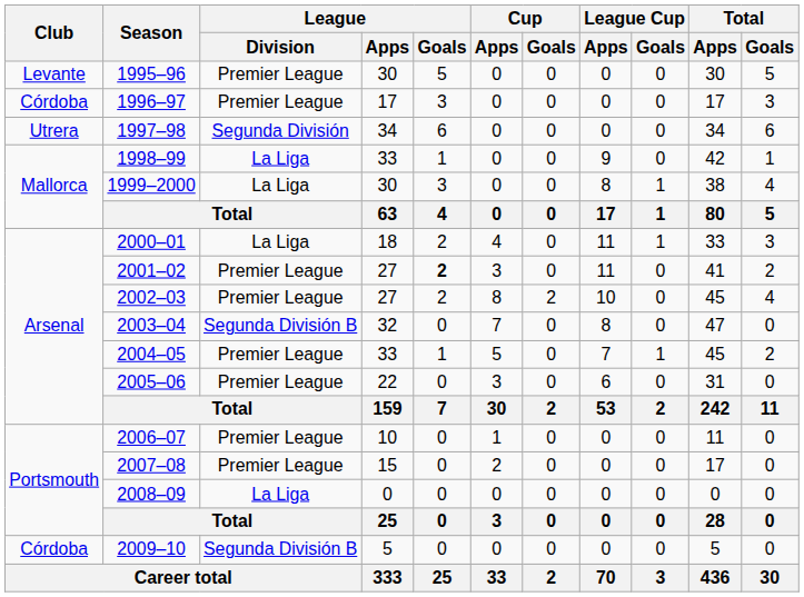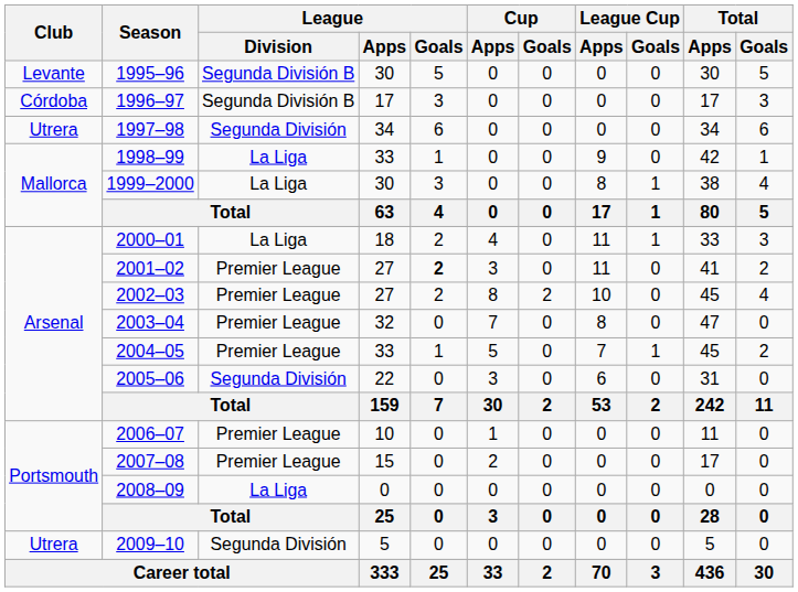 <table class="wikitable" style="text-align:center">
 <tr>
 <th rowspan="2">Club</th>
 <th rowspan="2">Season</th>
 <th colspan="3">League</th>
 <th colspan="2">Cup</th>
 <th colspan="2">League Cup</th>
 <th colspan="2">Total</th>
 </tr>
 <tr>
 <th>Division</th>
 <th>Apps</th>
 <th>Goals</th>
 <th>Apps</th>
 <th>Goals</th>
 <th>Apps</th>
 <th>Goals</th>
 <th>Apps</th>
 <th>Goals</th>
 </tr>
 <tr>
 <td><a href='#'>Levante</a></td>
 <td><a href='#'>1995–96</a></td>
-<td>Premier League</td>
+<td><a href='#'>Segunda División B</a></td>
 <td>30</td>
 <td>5</td>
 <td>0</td>
 <td>0</td>
 <td>0</td>
 <td>0</td>
 <td>30</td>
 <td>5</td>
 </tr>
 <tr>
 <td><a href='#'>Córdoba</a></td>
 <td><a href='#'>1996–97</a></td>
-<td>Premier League</td>
+<td>Segunda División B</td>
 <td>17</td>
 <td>3</td>
 <td>0</td>
 <td>0</td>
 <td>0</td>
 <td>0</td>
 <td>17</td>
 <td>3</td>
 </tr>
 <tr>
 <td><a href='#'>Utrera</a></td>
 <td><a href='#'>1997–98</a></td>
 <td><a href='#'>Segunda División</a></td>
 <td>34</td>
 <td>6</td>
 <td>0</td>
 <td>0</td>
 <td>0</td>
 <td>0</td>
 <td>34</td>
 <td>6</td>
 </tr>
 <tr>
 <td rowspan="3"><a href='#'>Mallorca</a></td>
 <td><a href='#'>1998–99</a></td>
 <td><a href='#'>La Liga</a></td>
 <td>33</td>
 <td>1</td>
 <td>0</td>
 <td>0</td>
 <td>9</td>
 <td>0</td>
 <td>42</td>
 <td>1</td>
 </tr>
 <tr>
 <td><a href='#'>1999–2000</a></td>
 <td>La Liga</td>
 <td>30</td>
 <td>3</td>
 <td>0</td>
 <td>0</td>
 <td>8</td>
 <td>1</td>
 <td>38</td>
 <td>4</td>
 </tr>
 <tr>
 <th colspan="2">Total</th>
 <th>63</th>
 <th>4</th>
 <th>0</th>
 <th>0</th>
 <th>17</th>
 <th>1</th>
 <th>80</th>
 <th>5</th>
 </tr>
 <tr>
 <td rowspan="7"><a href='#'>Arsenal</a></td>
 <td><a href='#'>2000–01</a></td>
 <td>La Liga</td>
 <td>18</td>
 <td>2</td>
 <td>4</td>
 <td>0</td>
 <td>11</td>
 <td>1</td>
 <td>33</td>
 <td>3</td>
 </tr>
 <tr>
 <td><a href='#'>2001–02</a></td>
 <td>Premier League</td>
 <td>27</td>
 <td><strong>2</strong></td>
 <td>3</td>
 <td>0</td>
 <td>11</td>
 <td>0</td>
 <td>41</td>
 <td>2</td>
 </tr>
 <tr>
 <td><a href='#'>2002–03</a></td>
 <td>Premier League</td>
 <td>27</td>
 <td>2</td>
 <td>8</td>
 <td>2</td>
 <td>10</td>
 <td>0</td>
 <td>45</td>
 <td>4</td>
 </tr>
 <tr>
 <td><a href='#'>2003–04</a></td>
-<td><a href='#'>Segunda División B</a></td>
+<td>Premier League</td>
 <td>32</td>
 <td>0</td>
 <td>7</td>
 <td>0</td>
 <td>8</td>
 <td>0</td>
 <td>47</td>
 <td>0</td>
 </tr>
 <tr>
 <td><a href='#'>2004–05</a></td>
 <td>Premier League</td>
 <td>33</td>
 <td>1</td>
 <td>5</td>
 <td>0</td>
 <td>7</td>
 <td>1</td>
 <td>45</td>
 <td>2</td>
 </tr>
 <tr>
 <td><a href='#'>2005–06</a></td>
-<td>Premier League</td>
+<td><a href='#'>Segunda División</a></td>
 <td>22</td>
 <td>0</td>
 <td>3</td>
 <td>0</td>
 <td>6</td>
 <td>0</td>
 <td>31</td>
 <td>0</td>
 </tr>
 <tr>
 <th colspan="2">Total</th>
 <th>159</th>
 <th>7</th>
 <th>30</th>
 <th>2</th>
 <th>53</th>
 <th>2</th>
 <th>242</th>
 <th>11</th>
 </tr>
 <tr>
 <td rowspan="4"><a href='#'>Portsmouth</a></td>
 <td><a href='#'>2006–07</a></td>
 <td>Premier League</td>
 <td>10</td>
 <td>0</td>
 <td>1</td>
 <td>0</td>
 <td>0</td>
 <td>0</td>
 <td>11</td>
 <td>0</td>
 </tr>
 <tr>
 <td><a href='#'>2007–08</a></td>
 <td>Premier League</td>
 <td>15</td>
 <td>0</td>
 <td>2</td>
 <td>0</td>
 <td>0</td>
 <td>0</td>
 <td>17</td>
 <td>0</td>
 </tr>
 <tr>
 <td><a href='#'>2008–09</a></td>
 <td><a href='#'>La Liga</a></td>
 <td>0</td>
 <td>0</td>
 <td>0</td>
 <td>0</td>
 <td>0</td>
 <td>0</td>
 <td>0</td>
 <td>0</td>
 </tr>
 <tr>
 <th colspan="2">Total</th>
 <th>25</th>
 <th>0</th>
 <th>3</th>
 <th>0</th>
 <th>0</th>
 <th>0</th>
 <th>28</th>
 <th>0</th>
 </tr>
 <tr>
-<td><a href='#'>Córdoba</a></td>
+<td><a href='#'>Utrera</a></td>
 <td><a href='#'>2009–10</a></td>
-<td><a href='#'>Segunda División B</a></td>
+<td>Segunda División</td>
 <td>5</td>
 <td>0</td>
 <td>0</td>
 <td>0</td>
 <td>0</td>
 <td>0</td>
 <td>5</td>
 <td>0</td>
 </tr>
 <tr>
 <th colspan="3">Career total</th>
 <th>333</th>
 <th>25</th>
 <th>33</th>
 <th>2</th>
 <th>70</th>
 <th>3</th>
 <th>436</th>
 <th>30</th>
 </tr>
 </table>
